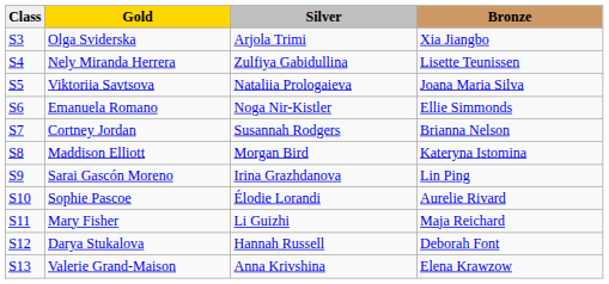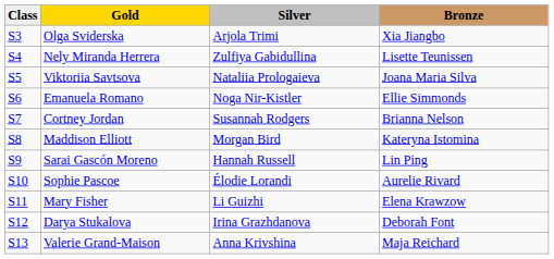 <table class="wikitable" style="text-align:left">
 <tr align="center">
 <td bgcolor=efefef><strong>Class</strong></td>
 <td width=200 bgcolor=gold><strong>Gold</strong></td>
 <td width=200 bgcolor=silver><strong>Silver</strong></td>
 <td width=200 bgcolor=CC9966><strong>Bronze</strong></td>
 </tr>
 <tr>
 <td><a href='#'>S3</a></td>
 <td><a href='#'>Olga Sviderska</a><br></td>
 <td><a href='#'>Arjola Trimi</a><br></td>
 <td><a href='#'>Xia Jiangbo</a><br></td>
 </tr>
 <tr>
 <td><a href='#'>S4</a></td>
 <td><a href='#'>Nely Miranda Herrera</a><br></td>
 <td><a href='#'>Zulfiya Gabidullina</a><br></td>
 <td><a href='#'>Lisette Teunissen</a><br></td>
 </tr>
 <tr>
 <td><a href='#'>S5</a></td>
 <td><a href='#'>Viktoriia Savtsova</a><br></td>
 <td><a href='#'>Nataliia Prologaieva</a><br></td>
 <td><a href='#'>Joana Maria Silva</a><br></td>
 </tr>
 <tr>
 <td><a href='#'>S6</a></td>
 <td><a href='#'>Emanuela Romano</a><br></td>
 <td><a href='#'>Noga Nir-Kistler</a><br></td>
 <td><a href='#'>Ellie Simmonds</a><br></td>
 </tr>
 <tr>
 <td><a href='#'>S7</a></td>
 <td><a href='#'>Cortney Jordan</a><br></td>
 <td><a href='#'>Susannah Rodgers</a><br></td>
 <td><a href='#'>Brianna Nelson</a><br></td>
 </tr>
 <tr>
 <td><a href='#'>S8</a></td>
 <td><a href='#'>Maddison Elliott</a><br></td>
 <td><a href='#'>Morgan Bird</a><br></td>
 <td><a href='#'>Kateryna Istomina</a><br></td>
 </tr>
 <tr>
 <td><a href='#'>S9</a></td>
 <td><a href='#'>Sarai Gascón Moreno</a><br></td>
-<td><a href='#'>Irina Grazhdanova</a><br></td>
+<td><a href='#'>Hannah Russell</a><br></td>
 <td><a href='#'>Lin Ping</a><br></td>
 </tr>
 <tr>
 <td><a href='#'>S10</a></td>
 <td><a href='#'>Sophie Pascoe</a><br></td>
 <td><a href='#'>Élodie Lorandi</a><br></td>
 <td><a href='#'>Aurelie Rivard</a><br></td>
 </tr>
 <tr>
 <td><a href='#'>S11</a></td>
 <td><a href='#'>Mary Fisher</a><br></td>
 <td><a href='#'>Li Guizhi</a><br></td>
-<td><a href='#'>Maja Reichard</a><br></td>
+<td><a href='#'>Elena Krawzow</a><br></td>
 </tr>
 <tr>
 <td><a href='#'>S12</a></td>
 <td><a href='#'>Darya Stukalova</a><br></td>
-<td><a href='#'>Hannah Russell</a><br></td>
+<td><a href='#'>Irina Grazhdanova</a><br></td>
 <td><a href='#'>Deborah Font</a><br></td>
 </tr>
 <tr>
 <td><a href='#'>S13</a></td>
 <td><a href='#'>Valerie Grand-Maison</a><br></td>
 <td><a href='#'>Anna Krivshina</a><br></td>
-<td><a href='#'>Elena Krawzow</a><br></td>
+<td><a href='#'>Maja Reichard</a><br></td>
 </tr>
 </table>
